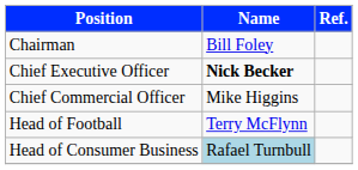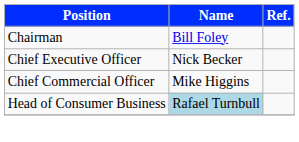 <table class="wikitable">
 <tr>
 <th style="color:#FFFFFF; background:#002EFF;">Position</th>
 <th style="color:#FFFFFF; background:#002EFF;">Name</th>
 <th style="color:#FFFFFF; background:#002EFF;">Ref.</th>
 </tr>
 <tr>
 <td>Chairman</td>
 <td> <a href='#'>Bill Foley</a></td>
 <td></td>
 </tr>
 <tr>
 <td>Chief Executive Officer</td>
-<td><strong> Nick Becker</strong></td>
+<td> Nick Becker</td>
 <td></td>
 </tr>
 <tr>
 <td>Chief Commercial Officer</td>
 <td> Mike Higgins</td>
-<td></td>
-</tr>
-<tr>
-<td>Head of Football</td>
-<td> <a href='#'>Terry McFlynn</a></td>
 <td></td>
 </tr>
 <tr>
 <td>Head of Consumer Business</td>
 <td style="background: lightblue;"> Rafael Turnbull</td>
 <td></td>
 </tr>
 <tr>
 </tr>
 </table>
